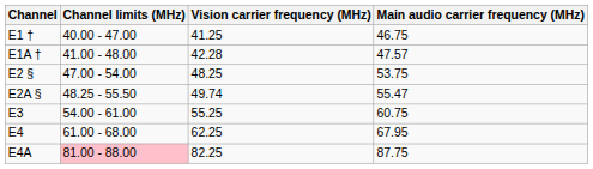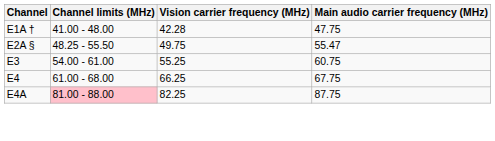 <table class="wikitable">
 <tr>
 <th>Channel</th>
 <th>Channel limits (MHz)</th>
 <th>Vision carrier frequency (MHz)</th>
 <th>Main audio carrier frequency (MHz)</th>
 </tr>
 <tr>
-<td>E1 †</td>
-<td>40.00 - 47.00</td>
-<td>41.25</td>
-<td>46.75</td>
-</tr>
-<tr>
 <td>E1A †</td>
 <td>41.00 - 48.00</td>
 <td>42.28</td>
-<td>47.57</td>
-</tr>
-<tr>
-<td>E2 §</td>
-<td>47.00 - 54.00</td>
-<td>48.25</td>
-<td>53.75</td>
+<td>47.75</td>
 </tr>
 <tr>
 <td>E2A §</td>
 <td>48.25 - 55.50</td>
-<td>49.74</td>
+<td>49.75</td>
 <td>55.47</td>
 </tr>
 <tr>
 <td>E3</td>
 <td>54.00 - 61.00</td>
 <td>55.25</td>
 <td>60.75</td>
 </tr>
 <tr>
 <td>E4</td>
 <td>61.00 - 68.00</td>
-<td>62.25</td>
-<td>67.95</td>
+<td>66.25</td>
+<td>67.75</td>
 </tr>
 <tr>
 <td>E4A</td>
 <td style="background: pink;">81.00 - 88.00</td>
 <td>82.25</td>
 <td>87.75</td>
 </tr>
 </table>
